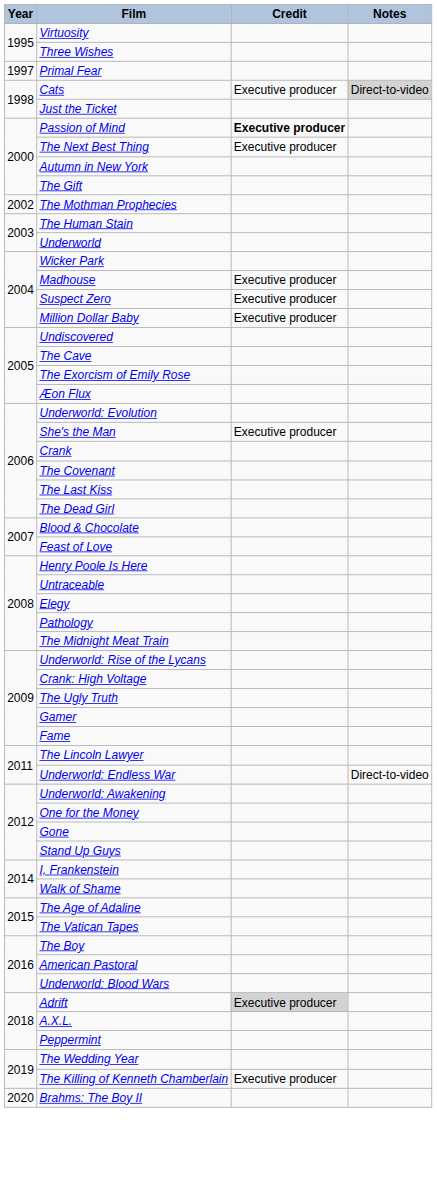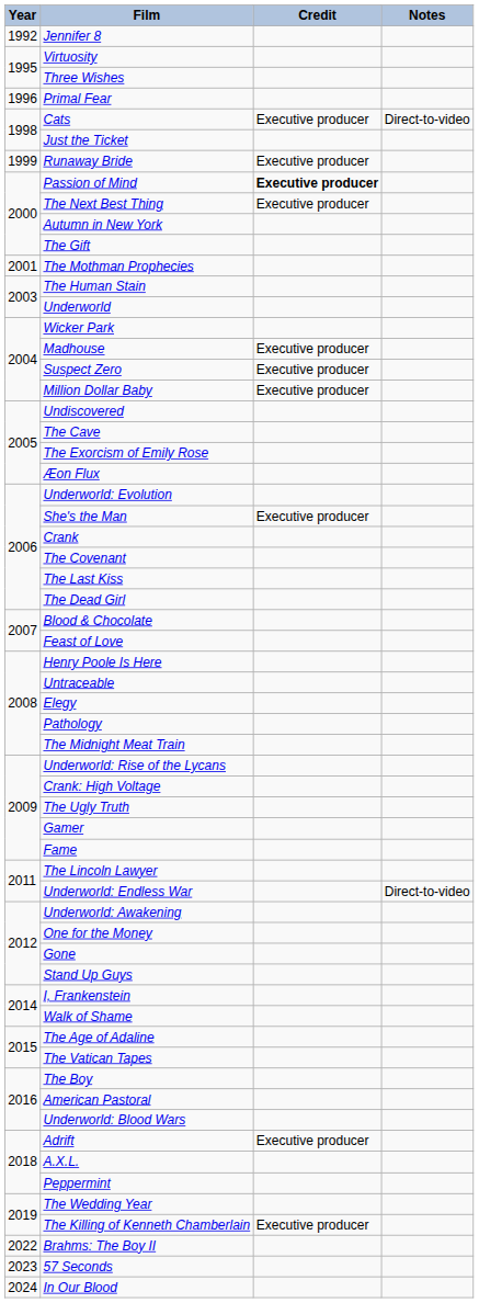 <table class="wikitable" style="font-size:95%;">
 <tr>
 <th style="background:#B0C4DE;">Year</th>
 <th style="background:#B0C4DE;">Film</th>
 <th style="background:#B0C4DE;">Credit</th>
 <th style="background:#B0C4DE;">Notes</th>
+</tr>
+<tr>
+<td>1992</td>
+<td><em><a href='#'>Jennifer 8</a></em></td>
+<td></td>
+<td></td>
 </tr>
 <tr>
 <td rowspan=2>1995</td>
 <td><em><a href='#'>Virtuosity</a></em></td>
 <td></td>
 <td></td>
 </tr>
 <tr>
 <td><em><a href='#'>Three Wishes</a></em></td>
 <td></td>
 <td></td>
 </tr>
 <tr>
-<td>1997</td>
+<td>1996</td>
 <td><em><a href='#'>Primal Fear</a></em></td>
 <td></td>
 <td></td>
 </tr>
 <tr>
 <td rowspan=2>1998</td>
 <td><em><a href='#'>Cats</a></em></td>
 <td>Executive producer</td>
-<td style="background: lightgrey;">Direct-to-video</td>
+<td>Direct-to-video</td>
 </tr>
 <tr>
 <td><em><a href='#'>Just the Ticket</a></em></td>
 <td></td>
+<td></td>
+</tr>
+<tr>
+<td>1999</td>
+<td><em><a href='#'>Runaway Bride</a></em></td>
+<td>Executive producer</td>
 <td></td>
 </tr>
 <tr>
 <td rowspan=4>2000</td>
 <td><em><a href='#'>Passion of Mind</a></em></td>
 <td><strong>Executive producer</strong></td>
 <td></td>
 </tr>
 <tr>
 <td><em><a href='#'>The Next Best Thing</a></em></td>
 <td>Executive producer</td>
 <td></td>
 </tr>
 <tr>
 <td><em><a href='#'>Autumn in New York</a></em></td>
 <td></td>
 <td></td>
 </tr>
 <tr>
 <td><em><a href='#'>The Gift</a></em></td>
 <td></td>
 <td></td>
 </tr>
 <tr>
-<td>2002</td>
+<td>2001</td>
 <td><em><a href='#'>The Mothman Prophecies</a></em></td>
 <td></td>
 <td></td>
 </tr>
 <tr>
 <td rowspan=2>2003</td>
 <td><em><a href='#'>The Human Stain</a></em></td>
 <td></td>
 <td></td>
 </tr>
 <tr>
 <td><em><a href='#'>Underworld</a></em></td>
 <td></td>
 <td></td>
 </tr>
 <tr>
 <td rowspan=4>2004</td>
 <td><em><a href='#'>Wicker Park</a></em></td>
 <td></td>
 <td></td>
 </tr>
 <tr>
 <td><em><a href='#'>Madhouse</a></em></td>
 <td>Executive producer</td>
 <td></td>
 </tr>
 <tr>
 <td><em><a href='#'>Suspect Zero</a></em></td>
 <td>Executive producer</td>
 <td></td>
 </tr>
 <tr>
 <td><em><a href='#'>Million Dollar Baby</a></em></td>
 <td>Executive producer</td>
 <td></td>
 </tr>
 <tr>
 <td rowspan=4>2005</td>
 <td><em><a href='#'>Undiscovered</a></em></td>
 <td></td>
 <td></td>
 </tr>
 <tr>
 <td><em><a href='#'>The Cave</a></em></td>
 <td></td>
 <td></td>
 </tr>
 <tr>
 <td><em><a href='#'>The Exorcism of Emily Rose</a></em></td>
 <td></td>
 <td></td>
 </tr>
 <tr>
 <td><em><a href='#'>Æon Flux</a></em></td>
 <td></td>
 <td></td>
 </tr>
 <tr>
 <td rowspan=6>2006</td>
 <td><em><a href='#'>Underworld: Evolution</a></em></td>
 <td></td>
 <td></td>
 </tr>
 <tr>
 <td><em><a href='#'>She's the Man</a></em></td>
 <td>Executive producer</td>
 <td></td>
 </tr>
 <tr>
 <td><em><a href='#'>Crank</a></em></td>
 <td></td>
 <td></td>
 </tr>
 <tr>
 <td><em><a href='#'>The Covenant</a></em></td>
 <td></td>
 <td></td>
 </tr>
 <tr>
 <td><em><a href='#'>The Last Kiss</a></em></td>
 <td></td>
 <td></td>
 </tr>
 <tr>
 <td><em><a href='#'>The Dead Girl</a></em></td>
 <td></td>
 <td></td>
 </tr>
 <tr>
 <td rowspan=2>2007</td>
 <td><em><a href='#'>Blood & Chocolate</a></em></td>
 <td></td>
 <td></td>
 </tr>
 <tr>
 <td><em><a href='#'>Feast of Love</a></em></td>
 <td></td>
 <td></td>
 </tr>
 <tr>
 <td rowspan=5>2008</td>
 <td><em><a href='#'>Henry Poole Is Here</a></em></td>
 <td></td>
 <td></td>
 </tr>
 <tr>
 <td><em><a href='#'>Untraceable</a></em></td>
 <td></td>
 <td></td>
 </tr>
 <tr>
 <td><em><a href='#'>Elegy</a></em></td>
 <td></td>
 <td></td>
 </tr>
 <tr>
 <td><em><a href='#'>Pathology</a></em></td>
 <td></td>
 <td></td>
 </tr>
 <tr>
 <td><em><a href='#'>The Midnight Meat Train</a></em></td>
 <td></td>
 <td></td>
 </tr>
 <tr>
 <td rowspan=5>2009</td>
 <td><em><a href='#'>Underworld: Rise of the Lycans</a></em></td>
 <td></td>
 <td></td>
 </tr>
 <tr>
 <td><em><a href='#'>Crank: High Voltage</a></em></td>
 <td></td>
 <td></td>
 </tr>
 <tr>
 <td><em><a href='#'>The Ugly Truth</a></em></td>
 <td></td>
 <td></td>
 </tr>
 <tr>
 <td><em><a href='#'>Gamer</a></em></td>
 <td></td>
 <td></td>
 </tr>
 <tr>
 <td><em><a href='#'>Fame</a></em></td>
 <td></td>
 <td></td>
 </tr>
 <tr>
 <td rowspan=2>2011</td>
 <td><em><a href='#'>The Lincoln Lawyer</a></em></td>
 <td></td>
 <td></td>
 </tr>
 <tr>
 <td><em><a href='#'>Underworld: Endless War</a></em></td>
 <td></td>
 <td>Direct-to-video</td>
 </tr>
 <tr>
 <td rowspan=4>2012</td>
 <td><em><a href='#'>Underworld: Awakening</a></em></td>
 <td></td>
 <td></td>
 </tr>
 <tr>
 <td><em><a href='#'>One for the Money</a></em></td>
 <td></td>
 <td></td>
 </tr>
 <tr>
 <td><em><a href='#'>Gone</a></em></td>
 <td></td>
 <td></td>
 </tr>
 <tr>
 <td><em><a href='#'>Stand Up Guys</a></em></td>
 <td></td>
 <td></td>
 </tr>
 <tr>
 <td rowspan=2>2014</td>
 <td><em><a href='#'>I, Frankenstein</a></em></td>
 <td></td>
 <td></td>
 </tr>
 <tr>
 <td><em><a href='#'>Walk of Shame</a></em></td>
 <td></td>
 <td></td>
 </tr>
 <tr>
 <td rowspan=2>2015</td>
 <td><em><a href='#'>The Age of Adaline</a></em></td>
 <td></td>
 <td></td>
 </tr>
 <tr>
 <td><em><a href='#'>The Vatican Tapes</a></em></td>
 <td></td>
 <td></td>
 </tr>
 <tr>
 <td rowspan=3>2016</td>
 <td><em><a href='#'>The Boy</a></em></td>
 <td></td>
 <td></td>
 </tr>
 <tr>
 <td><em><a href='#'>American Pastoral</a></em></td>
 <td></td>
 <td></td>
 </tr>
 <tr>
 <td><em><a href='#'>Underworld: Blood Wars</a></em></td>
 <td></td>
 <td></td>
 </tr>
 <tr>
 <td rowspan=3>2018</td>
 <td><em><a href='#'>Adrift</a></em></td>
-<td style="background: lightgrey;">Executive producer</td>
+<td>Executive producer</td>
 <td></td>
 </tr>
 <tr>
 <td><em><a href='#'>A.X.L.</a></em></td>
 <td></td>
 <td></td>
 </tr>
 <tr>
 <td><em><a href='#'>Peppermint</a></em></td>
 <td></td>
 <td></td>
 </tr>
 <tr>
 <td rowspan=2>2019</td>
 <td><em><a href='#'>The Wedding Year</a></em></td>
 <td></td>
 <td></td>
 </tr>
 <tr>
 <td><em><a href='#'>The Killing of Kenneth Chamberlain</a></em></td>
 <td>Executive producer</td>
 <td></td>
 </tr>
 <tr>
-<td>2020</td>
+<td>2022</td>
 <td><em><a href='#'>Brahms: The Boy II</a></em></td>
 <td></td>
 <td></td>
 </tr>
+<tr>
+<td>2023</td>
+<td><em><a href='#'>57 Seconds</a></em></td>
+<td></td>
+<td></td>
+</tr>
+<tr>
+<td>2024</td>
+<td><em><a href='#'>In Our Blood</a></em></td>
+<td></td>
+<td></td>
+</tr>
 </table>
